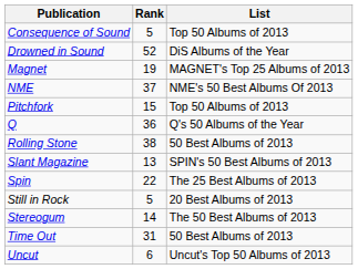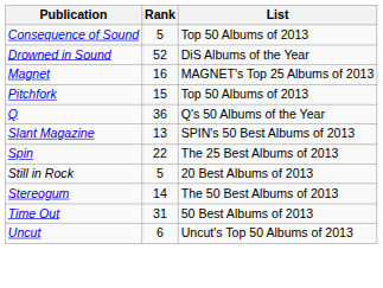 <table class="wikitable">
 <tr>
 <th>Publication</th>
 <th>Rank</th>
 <th>List</th>
 </tr>
 <tr Ad>
 <td><em><a href='#'>Consequence of Sound</a></em></td>
 <td align=center>5</td>
 <td>Top 50 Albums of 2013</td>
 </tr>
 <tr Ad>
 <td><em><a href='#'>Drowned in Sound</a></em></td>
 <td align=center>52</td>
 <td>DiS Albums of the Year</td>
 </tr>
 <tr Ad>
 <td><em><a href='#'>Magnet</a></em></td>
-<td align="center">19</td>
+<td align="center">16</td>
 <td>MAGNET's Top 25 Albums of 2013</td>
-</tr>
-<tr Ad>
-<td><em><a href='#'>NME</a></em></td>
-<td align=center>37</td>
-<td>NME's 50 Best Albums Of 2013</td>
 </tr>
 <tr Ad>
 <td><em><a href='#'>Pitchfork</a></em></td>
 <td align=center>15</td>
 <td>Top 50 Albums of 2013</td>
 </tr>
 <tr Ad>
 <td><em><a href='#'>Q</a></em></td>
 <td align=center>36</td>
 <td>Q's 50 Albums of the Year</td>
-</tr>
-<tr Ad>
-<td><em><a href='#'>Rolling Stone</a></em></td>
-<td align=center>38</td>
-<td>50 Best Albums of 2013</td>
 </tr>
 <tr Ad>
 <td><em><a href='#'>Slant Magazine</a></em></td>
 <td align=center>13</td>
 <td>SPIN's 50 Best Albums of 2013</td>
 </tr>
 <tr Ad>
 <td><em><a href='#'>Spin</a></em></td>
 <td align=center>22</td>
 <td>The 25 Best Albums of 2013</td>
 </tr>
 <tr Ad>
 <td><em>Still in Rock</em></td>
 <td align="center">5</td>
 <td>20 Best Albums of 2013</td>
 </tr>
 <tr Ad>
 <td><em><a href='#'>Stereogum</a></em></td>
 <td align=center>14</td>
 <td>The 50 Best Albums of 2013</td>
 </tr>
 <tr Ad>
 <td><em><a href='#'>Time Out</a></em></td>
 <td align="center">31</td>
 <td>50 Best Albums of 2013</td>
 </tr>
 <tr Ad>
 <td><em><a href='#'>Uncut</a></em></td>
 <td align=center>6</td>
 <td>Uncut's Top 50 Albums of 2013</td>
 </tr>
 </table>
